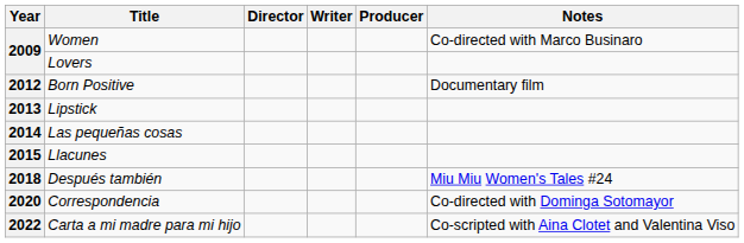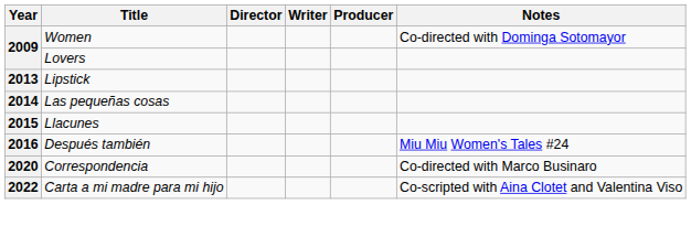 <table class="wikitable">
 <tr>
 <th>Year</th>
 <th>Title</th>
 <th>Director</th>
 <th>Writer</th>
 <th>Producer</th>
 <th>Notes</th>
 </tr>
 <tr>
 <th rowspan="2">2009</th>
 <td><em>Women</em></td>
 <td></td>
 <td></td>
 <td></td>
-<td>Co-directed with Marco Businaro</td>
+<td>Co-directed with <a href='#'>Dominga Sotomayor</a></td>
 </tr>
 <tr>
 <td><em>Lovers</em></td>
 <td></td>
 <td></td>
 <td></td>
 <td></td>
-</tr>
-<tr>
-<th>2012</th>
-<td><em>Born Positive</em></td>
-<td></td>
-<td></td>
-<td></td>
-<td>Documentary film</td>
 </tr>
 <tr>
 <th>2013</th>
 <td><em>Lipstick</em></td>
 <td></td>
 <td></td>
 <td></td>
 <td></td>
 </tr>
 <tr>
 <th>2014</th>
 <td><em>Las pequeñas cosas</em></td>
 <td></td>
 <td></td>
 <td></td>
 <td></td>
 </tr>
 <tr>
 <th>2015</th>
 <td><em>Llacunes</em></td>
 <td></td>
 <td></td>
 <td></td>
 <td></td>
 </tr>
 <tr>
-<th>2018</th>
+<th>2016</th>
 <td><em>Después también</em></td>
 <td></td>
 <td></td>
 <td></td>
 <td><a href='#'>Miu Miu</a> <a href='#'>Women's Tales</a> #24</td>
 </tr>
 <tr>
 <th>2020</th>
 <td><em>Correspondencia</em></td>
 <td></td>
 <td></td>
 <td></td>
-<td>Co-directed with <a href='#'>Dominga Sotomayor</a></td>
+<td>Co-directed with Marco Businaro</td>
 </tr>
 <tr>
 <th>2022</th>
 <td><em>Carta a mi madre para mi hijo</em> </td>
 <td></td>
 <td></td>
 <td></td>
 <td>Co-scripted with <a href='#'>Aina Clotet</a> and Valentina Viso</td>
 </tr>
 </table>
